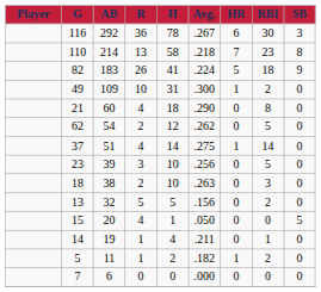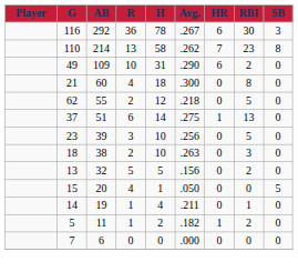 <table class="wikitable sortable">
 <tr>
 <th style="background:#C41E3A;color:#14345B;" width="16%">Player</th>
 <th style="background:#C41E3A;color:#14345B;" width="9%">G</th>
 <th style="background:#C41E3A;color:#14345B;" width="9%">AB</th>
 <th style="background:#C41E3A;color:#14345B;" width="9%">R</th>
 <th style="background:#C41E3A;color:#14345B;" width="9%">H</th>
 <th style="background:#C41E3A;color:#14345B;" width="9%">Avg.</th>
 <th style="background:#C41E3A;color:#14345B;" width="9%">HR</th>
 <th style="background:#C41E3A;color:#14345B;" width="9%">RBI</th>
 <th style="background:#C41E3A;color:#14345B;" width="9%">SB</th>
 </tr>
 <tr align="center">
 <td></td>
 <td>116</td>
 <td>292</td>
 <td>36</td>
 <td>78</td>
 <td>.267</td>
 <td>6</td>
 <td>30</td>
 <td>3</td>
 </tr>
 <tr align="center">
 <td></td>
 <td>110</td>
 <td>214</td>
 <td>13</td>
 <td>58</td>
-<td>.218</td>
+<td>.262</td>
 <td>7</td>
 <td>23</td>
 <td>8</td>
-</tr>
-<tr align="center">
-<td></td>
-<td>82</td>
-<td>183</td>
-<td>26</td>
-<td>41</td>
-<td>.224</td>
-<td>5</td>
-<td>18</td>
-<td>9</td>
 </tr>
 <tr align="center">
 <td></td>
 <td>49</td>
 <td>109</td>
 <td>10</td>
 <td>31</td>
-<td>.300</td>
-<td>1</td>
+<td>.290</td>
+<td>6</td>
 <td>2</td>
 <td>0</td>
 </tr>
 <tr align="center">
 <td></td>
 <td>21</td>
 <td>60</td>
 <td>4</td>
 <td>18</td>
-<td>.290</td>
+<td>.300</td>
 <td>0</td>
 <td>8</td>
 <td>0</td>
 </tr>
 <tr align="center">
 <td></td>
 <td>62</td>
-<td>54</td>
+<td>55</td>
 <td>2</td>
 <td>12</td>
-<td>.262</td>
+<td>.218</td>
 <td>0</td>
 <td>5</td>
 <td>0</td>
 </tr>
 <tr align="center">
 <td></td>
 <td>37</td>
 <td>51</td>
-<td>4</td>
+<td>6</td>
 <td>14</td>
 <td>.275</td>
 <td>1</td>
-<td>14</td>
+<td>13</td>
 <td>0</td>
 </tr>
 <tr align="center">
 <td></td>
 <td>23</td>
 <td>39</td>
 <td>3</td>
 <td>10</td>
 <td>.256</td>
 <td>0</td>
 <td>5</td>
 <td>0</td>
 </tr>
 <tr align="center">
 <td></td>
 <td>18</td>
 <td>38</td>
 <td>2</td>
 <td>10</td>
 <td>.263</td>
 <td>0</td>
 <td>3</td>
 <td>0</td>
 </tr>
 <tr align="center">
 <td></td>
 <td>13</td>
 <td>32</td>
 <td>5</td>
 <td>5</td>
 <td>.156</td>
 <td>0</td>
 <td>2</td>
 <td>0</td>
 </tr>
 <tr align="center">
 <td></td>
 <td>15</td>
 <td>20</td>
 <td>4</td>
 <td>1</td>
 <td>.050</td>
 <td>0</td>
 <td>0</td>
 <td>5</td>
 </tr>
 <tr align="center">
 <td></td>
 <td>14</td>
 <td>19</td>
 <td>1</td>
 <td>4</td>
 <td>.211</td>
 <td>0</td>
 <td>1</td>
 <td>0</td>
 </tr>
 <tr align="center">
 <td></td>
 <td>5</td>
 <td>11</td>
 <td>1</td>
 <td>2</td>
 <td>.182</td>
 <td>1</td>
 <td>2</td>
 <td>0</td>
 </tr>
 <tr align="center">
 <td></td>
 <td>7</td>
 <td>6</td>
 <td>0</td>
 <td>0</td>
 <td>.000</td>
 <td>0</td>
 <td>0</td>
 <td>0</td>
 </tr>
 <tr align="center">
 </tr>
 </table>
